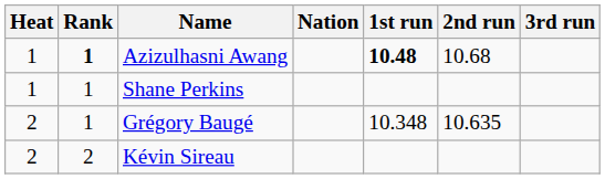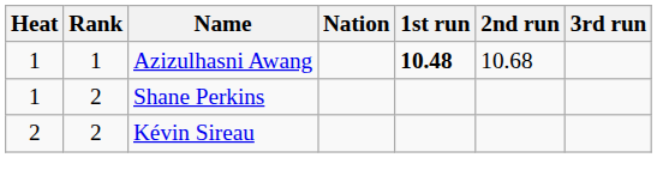 <table class=wikitable sortable style=text-align:center>
 <tr>
 <th>Heat</th>
 <th>Rank</th>
 <th>Name</th>
 <th>Nation</th>
 <th>1st run</th>
 <th>2nd run</th>
 <th>3rd run</th>
 </tr>
 <tr style=background: #ccffcc;>
 <td>1</td>
-<td><strong>1</strong></td>
+<td>1</td>
 <td align=left><a href='#'>Azizulhasni Awang</a></td>
 <td align=left></td>
 <td align=left><strong>10.48</strong></td>
 <td align=left>10.68</td>
 <td align=left></td>
 </tr>
 <tr>
 <td>1</td>
-<td>1</td>
+<td>2</td>
 <td align=left><a href='#'>Shane Perkins</a></td>
 <td align=left></td>
 <td align=left></td>
 <td align=left></td>
-<td align=left></td>
-</tr>
-<tr style=background: #ccffcc;>
-<td>2</td>
-<td>1</td>
-<td align=left><a href='#'>Grégory Baugé</a></td>
-<td align=left></td>
-<td align=left>10.348</td>
-<td align=left>10.635</td>
 <td align=left></td>
 </tr>
 <tr>
 <td>2</td>
 <td>2</td>
 <td align=left><a href='#'>Kévin Sireau</a></td>
 <td align=left></td>
 <td align=left></td>
 <td align=left></td>
 <td align=left></td>
 </tr>
 </table>
